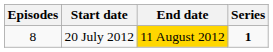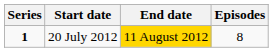 <table class="wikitable" style="text-align:center;">
 <tr>
-<th>Episodes</th>
+<th>Series</th>
 <th>Start date</th>
 <th>End date</th>
-<th>Series</th>
+<th>Episodes</th>
 </tr>
 <tr>
-<td>8</td>
+<td><strong>1</strong></td>
 <td>20 July 2012</td>
 <td style="background: gold;">11 August 2012</td>
-<td><strong>1</strong></td>
+<td>8</td>
 </tr>
 </table>
